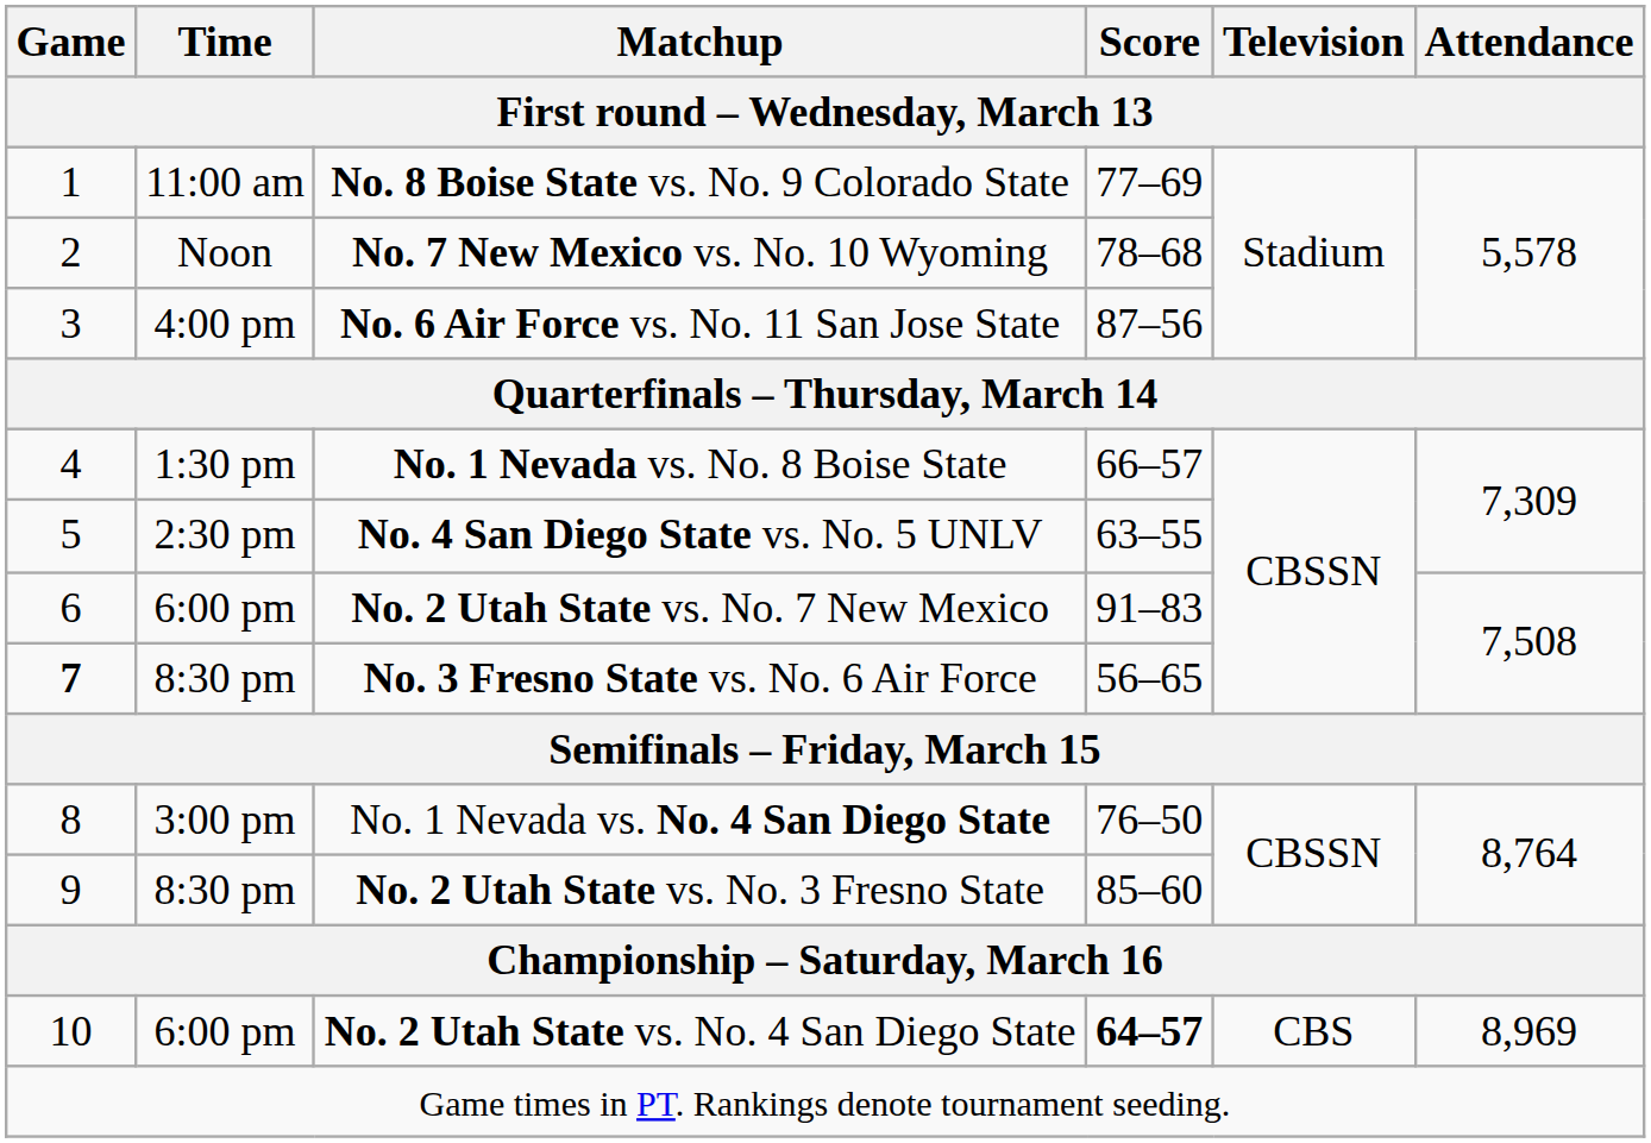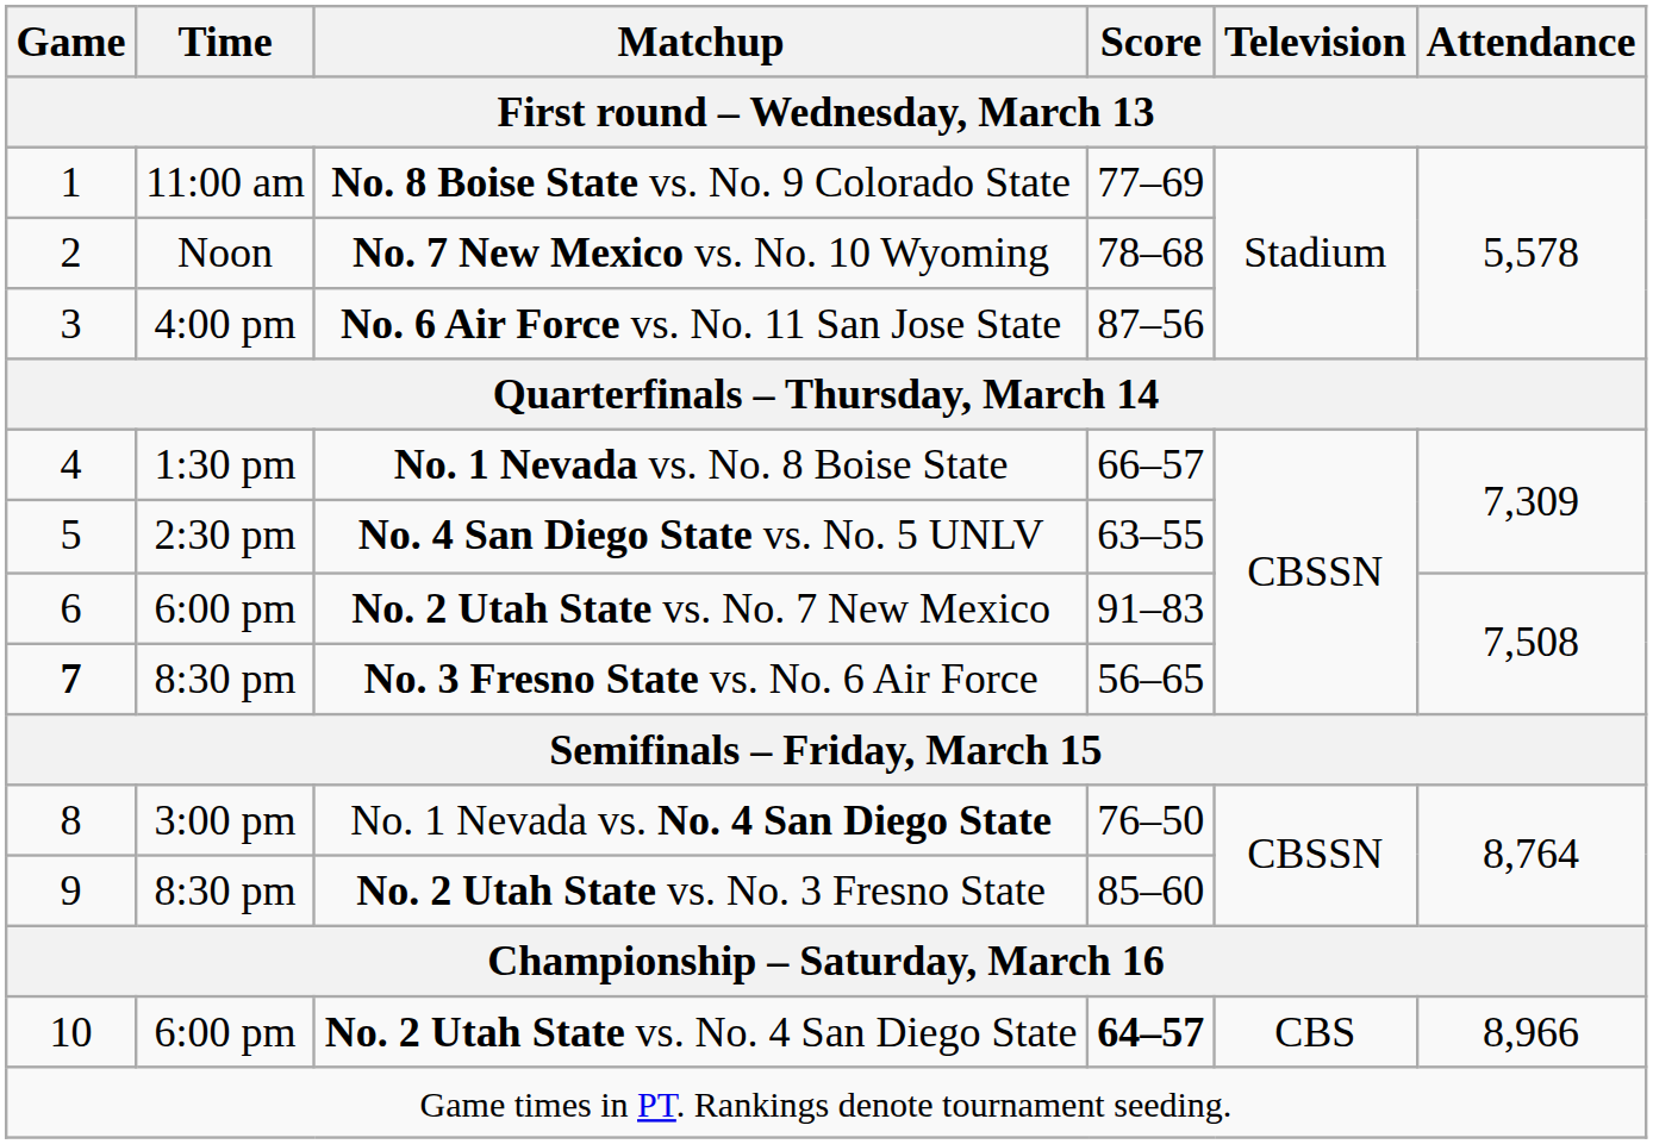 <table class="wikitable" style="font-size: 95%; text-align:center">
 <tr>
 <th>Game</th>
 <th>Time</th>
 <th>Matchup</th>
 <th>Score</th>
 <th>Television</th>
 <th>Attendance</th>
 </tr>
 <tr>
 <th colspan=7>First round – Wednesday, March 13</th>
 </tr>
 <tr>
 <td>1</td>
 <td>11:00 am</td>
 <td><strong>No. 8 Boise State</strong> vs. No. 9 Colorado State</td>
 <td>77–69</td>
 <td rowspan=3>Stadium</td>
 <td rowspan=3>5,578</td>
 </tr>
 <tr>
 <td>2</td>
 <td>Noon</td>
 <td><strong>No. 7 New Mexico</strong> vs. No. 10 Wyoming</td>
 <td>78–68</td>
 </tr>
 <tr>
 <td>3</td>
 <td>4:00 pm</td>
 <td><strong>No. 6 Air Force</strong> vs. No. 11 San Jose State</td>
 <td>87–56</td>
 </tr>
 <tr>
 <th colspan=7>Quarterfinals – Thursday, March 14</th>
 </tr>
 <tr>
 <td>4</td>
 <td>1:30 pm</td>
 <td><strong>No. 1 Nevada</strong> vs. No. 8 Boise State</td>
 <td>66–57</td>
 <td rowspan=4>CBSSN</td>
 <td rowspan=2>7,309</td>
 </tr>
 <tr>
 <td>5</td>
 <td>2:30 pm</td>
 <td><strong>No. 4 San Diego State</strong> vs. No. 5 UNLV</td>
 <td>63–55</td>
 </tr>
 <tr>
 <td>6</td>
 <td>6:00 pm</td>
 <td><strong>No. 2 Utah State</strong> vs. No. 7 New Mexico</td>
 <td>91–83</td>
 <td rowspan=2>7,508</td>
 </tr>
 <tr>
 <td><strong>7</strong></td>
 <td>8:30 pm</td>
 <td><strong>No. 3 Fresno State</strong> vs. No. 6 Air Force</td>
 <td>56–65</td>
 </tr>
 <tr>
 <th colspan=7>Semifinals – Friday, March 15</th>
 </tr>
 <tr>
 <td>8</td>
 <td>3:00 pm</td>
 <td>No. 1 Nevada vs. <strong>No. 4 San Diego State</strong></td>
 <td>76–50</td>
 <td rowspan=2>CBSSN</td>
 <td rowspan=2>8,764</td>
 </tr>
 <tr>
 <td>9</td>
 <td>8:30 pm</td>
 <td><strong>No. 2 Utah State</strong> vs. No. 3 Fresno State</td>
 <td>85–60</td>
 </tr>
 <tr>
 <th colspan=7>Championship – Saturday, March 16</th>
 </tr>
 <tr>
 <td>10</td>
 <td>6:00 pm</td>
 <td><strong>No. 2 Utah State</strong> vs. No. 4 San Diego State</td>
 <td><strong>64–57</strong></td>
 <td>CBS</td>
-<td>8,969</td>
+<td>8,966</td>
 </tr>
 <tr>
 <td colspan=6><small>Game times in <a href='#'>PT</a>. Rankings denote tournament seeding.</small></td>
 </tr>
 </table>
